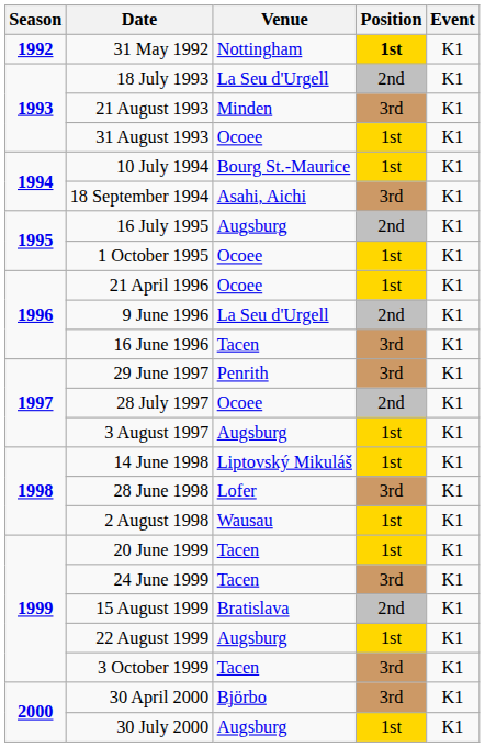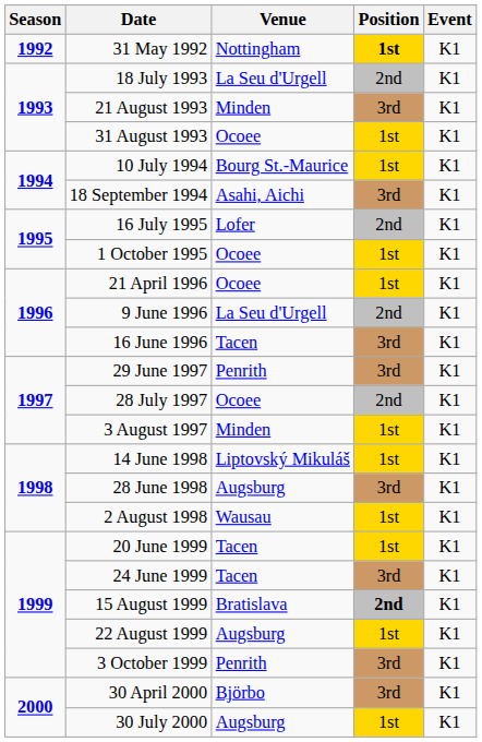 <table class="wikitable" style="text-align:center; font-size:95%;">
 <tr>
 <th>Season</th>
 <th>Date</th>
 <th>Venue</th>
 <th>Position</th>
 <th>Event</th>
 </tr>
 <tr>
 <td><strong><a href='#'>1992</a></strong></td>
 <td align=right>31 May 1992</td>
 <td align=left><a href='#'>Nottingham</a></td>
 <td bgcolor=gold><strong>1st</strong></td>
 <td>K1</td>
 </tr>
 <tr>
 <td rowspan=3><strong><a href='#'>1993</a></strong></td>
 <td align=right>18 July 1993</td>
 <td align=left><a href='#'>La Seu d'Urgell</a></td>
 <td bgcolor=silver>2nd</td>
 <td>K1</td>
 </tr>
 <tr>
 <td align=right>21 August 1993</td>
 <td align=left><a href='#'>Minden</a></td>
 <td bgcolor=cc9966>3rd</td>
 <td>K1</td>
 </tr>
 <tr>
 <td align=right>31 August 1993</td>
 <td align=left><a href='#'>Ocoee</a></td>
 <td bgcolor=gold>1st</td>
 <td>K1</td>
 </tr>
 <tr>
 <td rowspan=2><strong><a href='#'>1994</a></strong></td>
 <td align=right>10 July 1994</td>
 <td align=left><a href='#'>Bourg St.-Maurice</a></td>
 <td bgcolor=gold>1st</td>
 <td>K1</td>
 </tr>
 <tr>
 <td align=right>18 September 1994</td>
 <td align=left><a href='#'>Asahi, Aichi</a></td>
 <td bgcolor=cc9966>3rd</td>
 <td>K1</td>
 </tr>
 <tr>
 <td rowspan=2><strong><a href='#'>1995</a></strong></td>
 <td align=right>16 July 1995</td>
-<td align=left><a href='#'>Augsburg</a></td>
+<td align=left><a href='#'>Lofer</a></td>
 <td bgcolor=silver>2nd</td>
 <td>K1</td>
 </tr>
 <tr>
 <td align=right>1 October 1995</td>
 <td align=left><a href='#'>Ocoee</a></td>
 <td bgcolor=gold>1st</td>
 <td>K1</td>
 </tr>
 <tr>
 <td rowspan=3><strong><a href='#'>1996</a></strong></td>
 <td align=right>21 April 1996</td>
 <td align=left><a href='#'>Ocoee</a></td>
 <td bgcolor=gold>1st</td>
 <td>K1</td>
 </tr>
 <tr>
 <td align=right>9 June 1996</td>
 <td align=left><a href='#'>La Seu d'Urgell</a></td>
 <td bgcolor=silver>2nd</td>
 <td>K1</td>
 </tr>
 <tr>
 <td align=right>16 June 1996</td>
 <td align=left><a href='#'>Tacen</a></td>
 <td bgcolor=cc9966>3rd</td>
 <td>K1</td>
 </tr>
 <tr>
 <td rowspan=3><strong><a href='#'>1997</a></strong></td>
 <td align=right>29 June 1997</td>
 <td align=left><a href='#'>Penrith</a></td>
 <td bgcolor=cc9966>3rd</td>
 <td>K1</td>
 </tr>
 <tr>
 <td align=right>28 July 1997</td>
 <td align=left><a href='#'>Ocoee</a></td>
 <td bgcolor=silver>2nd</td>
 <td>K1</td>
 </tr>
 <tr>
 <td align=right>3 August 1997</td>
-<td align=left><a href='#'>Augsburg</a></td>
+<td align=left><a href='#'>Minden</a></td>
 <td bgcolor=gold>1st</td>
 <td>K1</td>
 </tr>
 <tr>
 <td rowspan=3><strong><a href='#'>1998</a></strong></td>
 <td align=right>14 June 1998</td>
 <td align=left><a href='#'>Liptovský Mikuláš</a></td>
 <td bgcolor=gold>1st</td>
 <td>K1</td>
 </tr>
 <tr>
 <td align=right>28 June 1998</td>
-<td align=left><a href='#'>Lofer</a></td>
+<td align=left><a href='#'>Augsburg</a></td>
 <td bgcolor=cc9966>3rd</td>
 <td>K1</td>
 </tr>
 <tr>
 <td align=right>2 August 1998</td>
 <td align=left><a href='#'>Wausau</a></td>
 <td bgcolor=gold>1st</td>
 <td>K1</td>
 </tr>
 <tr>
 <td rowspan=5><strong><a href='#'>1999</a></strong></td>
 <td align=right>20 June 1999</td>
 <td align=left><a href='#'>Tacen</a></td>
 <td bgcolor=gold>1st</td>
 <td>K1</td>
 </tr>
 <tr>
 <td align=right>24 June 1999</td>
 <td align=left><a href='#'>Tacen</a></td>
 <td bgcolor=cc9966>3rd</td>
 <td>K1</td>
 </tr>
 <tr>
 <td align=right>15 August 1999</td>
 <td align=left><a href='#'>Bratislava</a></td>
-<td bgcolor=silver>2nd</td>
+<td bgcolor=silver><strong>2nd</strong></td>
 <td>K1</td>
 </tr>
 <tr>
 <td align=right>22 August 1999</td>
 <td align=left><a href='#'>Augsburg</a></td>
 <td bgcolor=gold>1st</td>
 <td>K1</td>
 </tr>
 <tr>
 <td align=right>3 October 1999</td>
-<td align=left><a href='#'>Tacen</a></td>
+<td align=left><a href='#'>Penrith</a></td>
 <td bgcolor=cc9966>3rd</td>
 <td>K1</td>
 </tr>
 <tr>
 <td rowspan=2><strong><a href='#'>2000</a></strong></td>
 <td align=right>30 April 2000</td>
 <td align=left><a href='#'>Björbo</a></td>
 <td bgcolor=cc9966>3rd</td>
 <td>K1</td>
 </tr>
 <tr>
 <td align=right>30 July 2000</td>
 <td align=left><a href='#'>Augsburg</a></td>
 <td bgcolor=gold>1st</td>
 <td>K1</td>
 </tr>
 </table>
